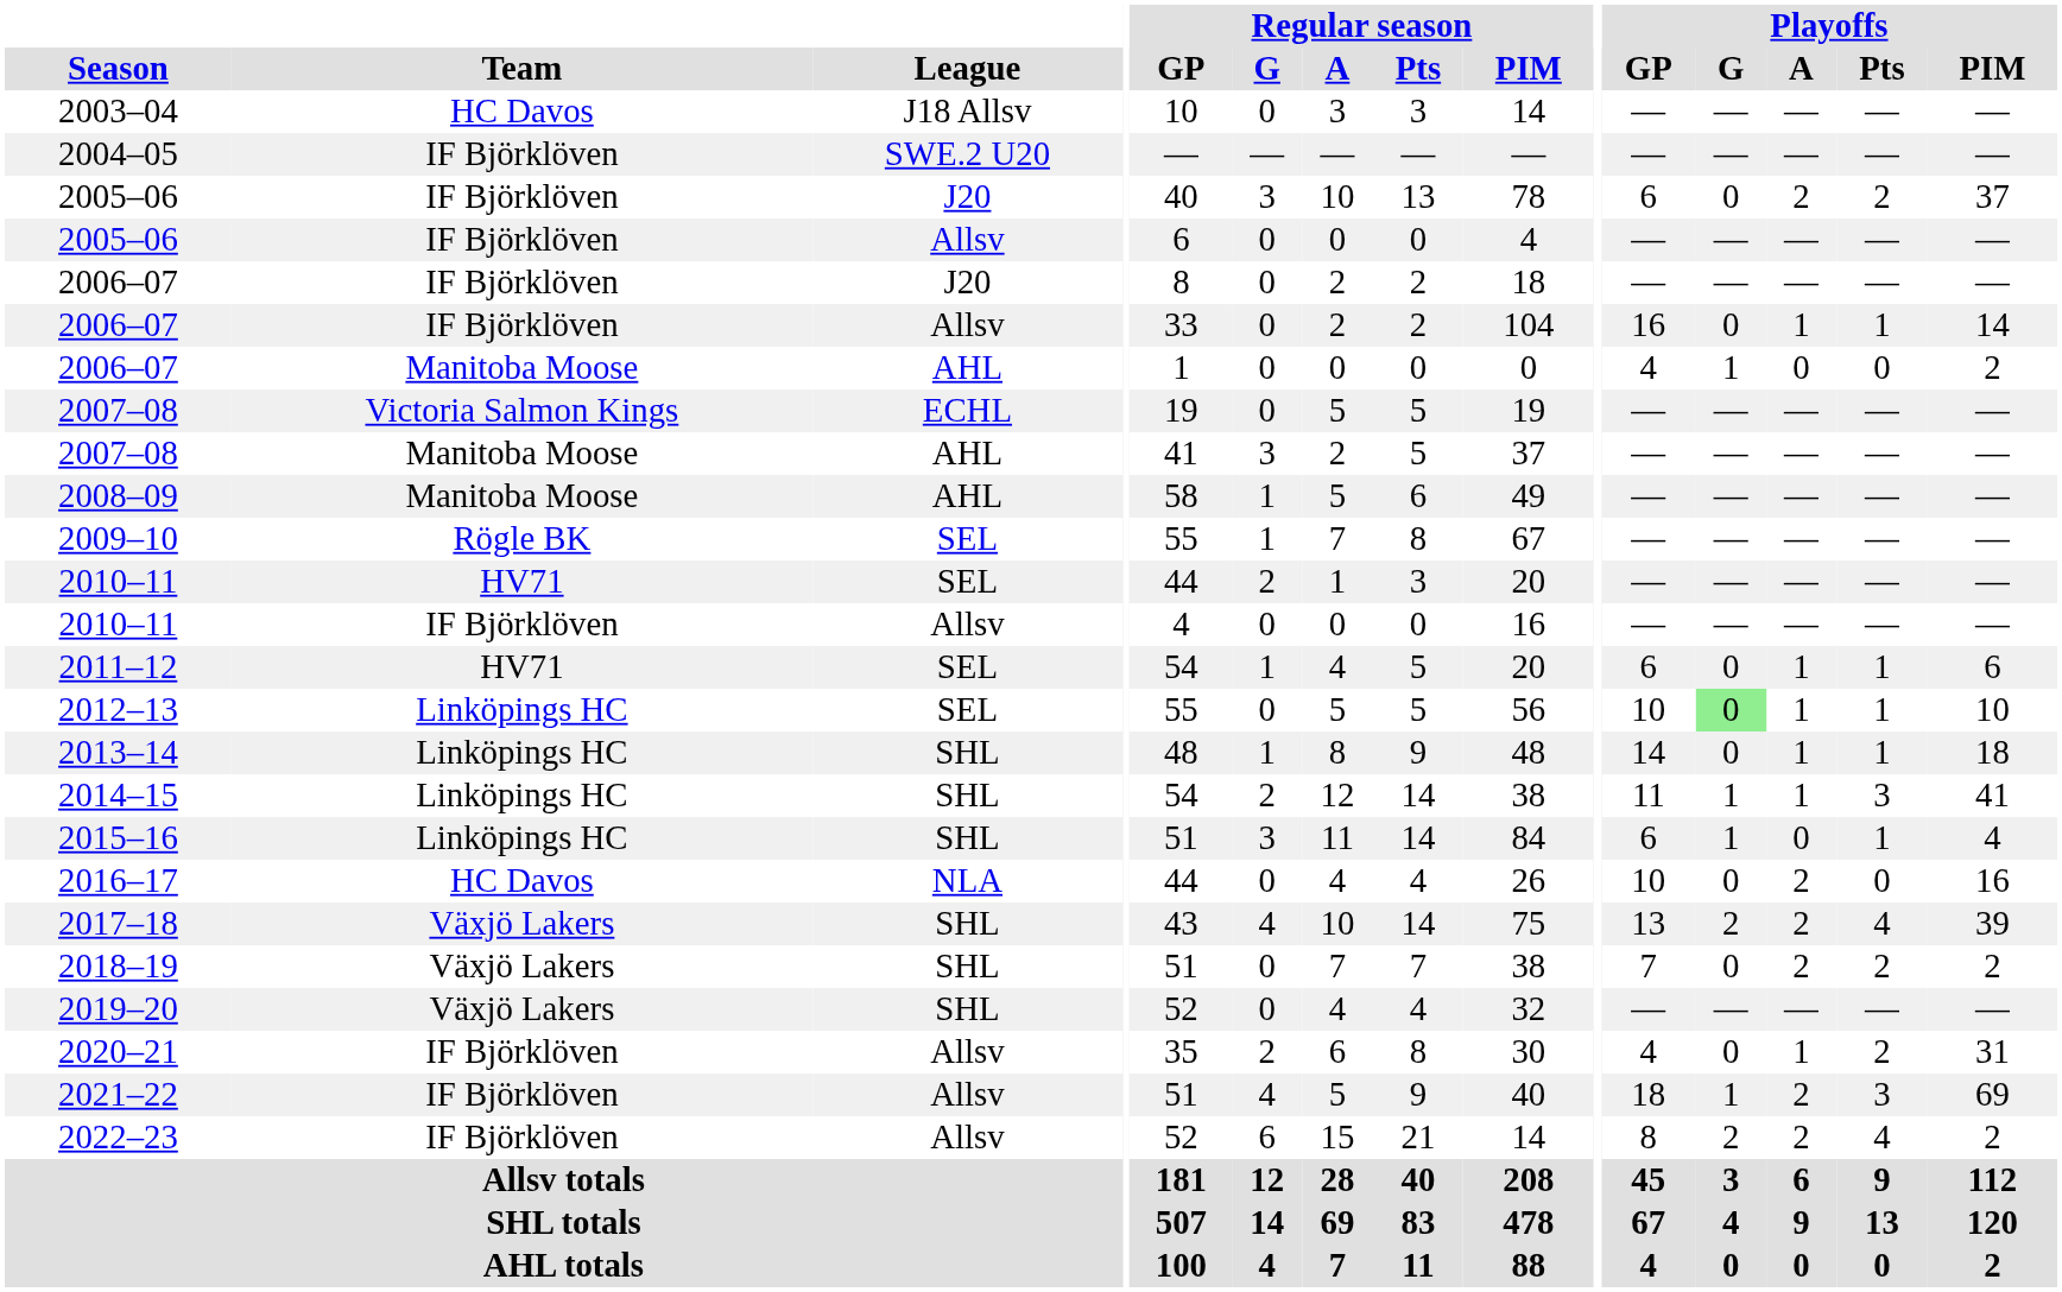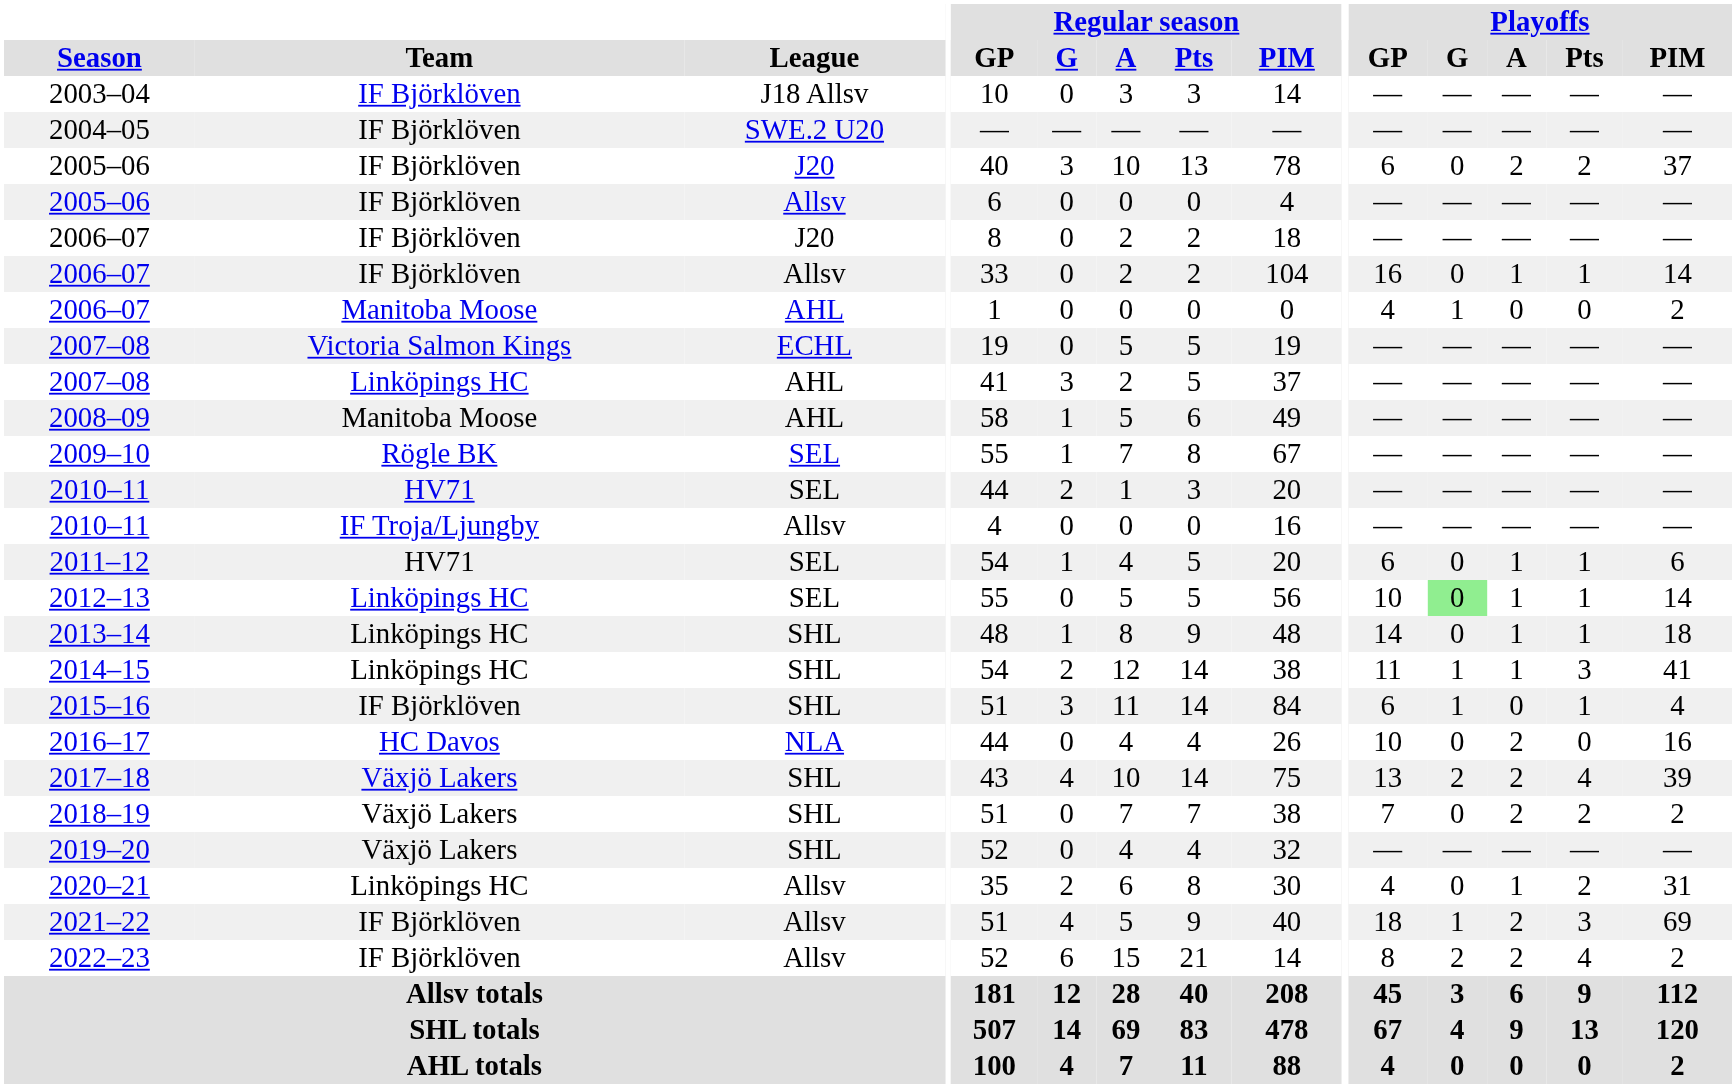 <table border="0" cellpadding="1" cellspacing="0" style="text-align:center; width:60em">
 <tr bgcolor="#e0e0e0">
 <th colspan="3" bgcolor="#ffffff"></th>
 <th rowspan="99" bgcolor="#ffffff"></th>
 <th colspan="5"><a href='#'>Regular season</a></th>
 <th rowspan="99" bgcolor="#ffffff"></th>
 <th colspan="5"><a href='#'>Playoffs</a></th>
 </tr>
 <tr bgcolor="#e0e0e0">
 <th><a href='#'>Season</a></th>
 <th>Team</th>
 <th>League</th>
 <th>GP</th>
 <th><a href='#'>G</a></th>
 <th><a href='#'>A</a></th>
 <th><a href='#'>Pts</a></th>
 <th><a href='#'>PIM</a></th>
 <th>GP</th>
 <th>G</th>
 <th>A</th>
 <th>Pts</th>
 <th>PIM</th>
 </tr>
 <tr>
 <td>2003–04</td>
-<td><a href='#'>HC Davos</a></td>
+<td><a href='#'>IF Björklöven</a></td>
 <td>J18 Allsv</td>
 <td>10</td>
 <td>0</td>
 <td>3</td>
 <td>3</td>
 <td>14</td>
 <td>—</td>
 <td>—</td>
 <td>—</td>
 <td>—</td>
 <td>—</td>
 </tr>
 <tr bgcolor="#f0f0f0">
 <td>2004–05</td>
 <td>IF Björklöven</td>
 <td><a href='#'>SWE.2 U20</a></td>
 <td>—</td>
 <td>—</td>
 <td>—</td>
 <td>—</td>
 <td>—</td>
 <td>—</td>
 <td>—</td>
 <td>—</td>
 <td>—</td>
 <td>—</td>
 </tr>
 <tr>
 <td>2005–06</td>
 <td>IF Björklöven</td>
 <td><a href='#'>J20</a></td>
 <td>40</td>
 <td>3</td>
 <td>10</td>
 <td>13</td>
 <td>78</td>
 <td>6</td>
 <td>0</td>
 <td>2</td>
 <td>2</td>
 <td>37</td>
 </tr>
 <tr bgcolor="#f0f0f0">
 <td><a href='#'>2005–06</a></td>
 <td>IF Björklöven</td>
 <td><a href='#'>Allsv</a></td>
 <td>6</td>
 <td>0</td>
 <td>0</td>
 <td>0</td>
 <td>4</td>
 <td>—</td>
 <td>—</td>
 <td>—</td>
 <td>—</td>
 <td>—</td>
 </tr>
 <tr>
 <td>2006–07</td>
 <td>IF Björklöven</td>
 <td>J20</td>
 <td>8</td>
 <td>0</td>
 <td>2</td>
 <td>2</td>
 <td>18</td>
 <td>—</td>
 <td>—</td>
 <td>—</td>
 <td>—</td>
 <td>—</td>
 </tr>
 <tr bgcolor="#f0f0f0">
 <td><a href='#'>2006–07</a></td>
 <td>IF Björklöven</td>
 <td>Allsv</td>
 <td>33</td>
 <td>0</td>
 <td>2</td>
 <td>2</td>
 <td>104</td>
 <td>16</td>
 <td>0</td>
 <td>1</td>
 <td>1</td>
 <td>14</td>
 </tr>
 <tr>
 <td><a href='#'>2006–07</a></td>
 <td><a href='#'>Manitoba Moose</a></td>
 <td><a href='#'>AHL</a></td>
 <td>1</td>
 <td>0</td>
 <td>0</td>
 <td>0</td>
 <td>0</td>
 <td>4</td>
 <td>1</td>
 <td>0</td>
 <td>0</td>
 <td>2</td>
 </tr>
 <tr bgcolor="#f0f0f0">
 <td><a href='#'>2007–08</a></td>
 <td><a href='#'>Victoria Salmon Kings</a></td>
 <td><a href='#'>ECHL</a></td>
 <td>19</td>
 <td>0</td>
 <td>5</td>
 <td>5</td>
 <td>19</td>
 <td>—</td>
 <td>—</td>
 <td>—</td>
 <td>—</td>
 <td>—</td>
 </tr>
 <tr>
 <td><a href='#'>2007–08</a></td>
-<td>Manitoba Moose</td>
+<td><a href='#'>Linköpings HC</a></td>
 <td>AHL</td>
 <td>41</td>
 <td>3</td>
 <td>2</td>
 <td>5</td>
 <td>37</td>
 <td>—</td>
 <td>—</td>
 <td>—</td>
 <td>—</td>
 <td>—</td>
 </tr>
 <tr bgcolor="#f0f0f0">
 <td><a href='#'>2008–09</a></td>
 <td>Manitoba Moose</td>
 <td>AHL</td>
 <td>58</td>
 <td>1</td>
 <td>5</td>
 <td>6</td>
 <td>49</td>
 <td>—</td>
 <td>—</td>
 <td>—</td>
 <td>—</td>
 <td>—</td>
 </tr>
 <tr>
 <td><a href='#'>2009–10</a></td>
 <td><a href='#'>Rögle BK</a></td>
 <td><a href='#'>SEL</a></td>
 <td>55</td>
 <td>1</td>
 <td>7</td>
 <td>8</td>
 <td>67</td>
 <td>—</td>
 <td>—</td>
 <td>—</td>
 <td>—</td>
 <td>—</td>
 </tr>
 <tr bgcolor="#f0f0f0">
 <td><a href='#'>2010–11</a></td>
 <td><a href='#'>HV71</a></td>
 <td>SEL</td>
 <td>44</td>
 <td>2</td>
 <td>1</td>
 <td>3</td>
 <td>20</td>
 <td>—</td>
 <td>—</td>
 <td>—</td>
 <td>—</td>
 <td>—</td>
 </tr>
 <tr>
 <td><a href='#'>2010–11</a></td>
-<td>IF Björklöven</td>
+<td><a href='#'>IF Troja/Ljungby</a></td>
 <td>Allsv</td>
 <td>4</td>
 <td>0</td>
 <td>0</td>
 <td>0</td>
 <td>16</td>
 <td>—</td>
 <td>—</td>
 <td>—</td>
 <td>—</td>
 <td>—</td>
 </tr>
 <tr bgcolor="#f0f0f0">
 <td><a href='#'>2011–12</a></td>
 <td>HV71</td>
 <td>SEL</td>
 <td>54</td>
 <td>1</td>
 <td>4</td>
 <td>5</td>
 <td>20</td>
 <td>6</td>
 <td>0</td>
 <td>1</td>
 <td>1</td>
 <td>6</td>
 </tr>
 <tr>
 <td><a href='#'>2012–13</a></td>
 <td><a href='#'>Linköpings HC</a></td>
 <td>SEL</td>
 <td>55</td>
 <td>0</td>
 <td>5</td>
 <td>5</td>
 <td>56</td>
 <td>10</td>
 <td style="background: lightgreen;">0</td>
 <td>1</td>
 <td>1</td>
-<td>10</td>
+<td>14</td>
 </tr>
 <tr bgcolor="#f0f0f0">
 <td><a href='#'>2013–14</a></td>
 <td>Linköpings HC</td>
 <td>SHL</td>
 <td>48</td>
 <td>1</td>
 <td>8</td>
 <td>9</td>
 <td>48</td>
 <td>14</td>
 <td>0</td>
 <td>1</td>
 <td>1</td>
 <td>18</td>
 </tr>
 <tr>
 <td><a href='#'>2014–15</a></td>
 <td>Linköpings HC</td>
 <td>SHL</td>
 <td>54</td>
 <td>2</td>
 <td>12</td>
 <td>14</td>
 <td>38</td>
 <td>11</td>
 <td>1</td>
 <td>1</td>
 <td>3</td>
 <td>41</td>
 </tr>
 <tr bgcolor="#f0f0f0">
 <td><a href='#'>2015–16</a></td>
-<td>Linköpings HC</td>
+<td>IF Björklöven</td>
 <td>SHL</td>
 <td>51</td>
 <td>3</td>
 <td>11</td>
 <td>14</td>
 <td>84</td>
 <td>6</td>
 <td>1</td>
 <td>0</td>
 <td>1</td>
 <td>4</td>
 </tr>
 <tr>
 <td><a href='#'>2016–17</a></td>
 <td><a href='#'>HC Davos</a></td>
 <td><a href='#'>NLA</a></td>
 <td>44</td>
 <td>0</td>
 <td>4</td>
 <td>4</td>
 <td>26</td>
 <td>10</td>
 <td>0</td>
 <td>2</td>
 <td>0</td>
 <td>16</td>
 </tr>
 <tr bgcolor="#f0f0f0">
 <td><a href='#'>2017–18</a></td>
 <td><a href='#'>Växjö Lakers</a></td>
 <td>SHL</td>
 <td>43</td>
 <td>4</td>
 <td>10</td>
 <td>14</td>
 <td>75</td>
 <td>13</td>
 <td>2</td>
 <td>2</td>
 <td>4</td>
 <td>39</td>
 </tr>
 <tr>
 <td><a href='#'>2018–19</a></td>
 <td>Växjö Lakers</td>
 <td>SHL</td>
 <td>51</td>
 <td>0</td>
 <td>7</td>
 <td>7</td>
 <td>38</td>
 <td>7</td>
 <td>0</td>
 <td>2</td>
 <td>2</td>
 <td>2</td>
 </tr>
 <tr bgcolor="#f0f0f0">
 <td><a href='#'>2019–20</a></td>
 <td>Växjö Lakers</td>
 <td>SHL</td>
 <td>52</td>
 <td>0</td>
 <td>4</td>
 <td>4</td>
 <td>32</td>
 <td>—</td>
 <td>—</td>
 <td>—</td>
 <td>—</td>
 <td>—</td>
 </tr>
 <tr>
 <td><a href='#'>2020–21</a></td>
-<td>IF Björklöven</td>
+<td>Linköpings HC</td>
 <td>Allsv</td>
 <td>35</td>
 <td>2</td>
 <td>6</td>
 <td>8</td>
 <td>30</td>
 <td>4</td>
 <td>0</td>
 <td>1</td>
 <td>2</td>
 <td>31</td>
 </tr>
 <tr bgcolor="#f0f0f0">
 <td><a href='#'>2021–22</a></td>
 <td>IF Björklöven</td>
 <td>Allsv</td>
 <td>51</td>
 <td>4</td>
 <td>5</td>
 <td>9</td>
 <td>40</td>
 <td>18</td>
 <td>1</td>
 <td>2</td>
 <td>3</td>
 <td>69</td>
 </tr>
 <tr>
 <td><a href='#'>2022–23</a></td>
 <td>IF Björklöven</td>
 <td>Allsv</td>
 <td>52</td>
 <td>6</td>
 <td>15</td>
 <td>21</td>
 <td>14</td>
 <td>8</td>
 <td>2</td>
 <td>2</td>
 <td>4</td>
 <td>2</td>
 </tr>
 <tr bgcolor="#e0e0e0">
 <th colspan="3">Allsv totals</th>
 <th>181</th>
 <th>12</th>
 <th>28</th>
 <th>40</th>
 <th>208</th>
 <th>45</th>
 <th>3</th>
 <th>6</th>
 <th>9</th>
 <th>112</th>
 </tr>
 <tr bgcolor="#e0e0e0">
 <th colspan="3">SHL totals</th>
 <th>507</th>
 <th>14</th>
 <th>69</th>
 <th>83</th>
 <th>478</th>
 <th>67</th>
 <th>4</th>
 <th>9</th>
 <th>13</th>
 <th>120</th>
 </tr>
 <tr bgcolor="#e0e0e0">
 <th colspan="3">AHL totals</th>
 <th>100</th>
 <th>4</th>
 <th>7</th>
 <th>11</th>
 <th>88</th>
 <th>4</th>
 <th>0</th>
 <th>0</th>
 <th>0</th>
 <th>2</th>
 </tr>
 </table>
